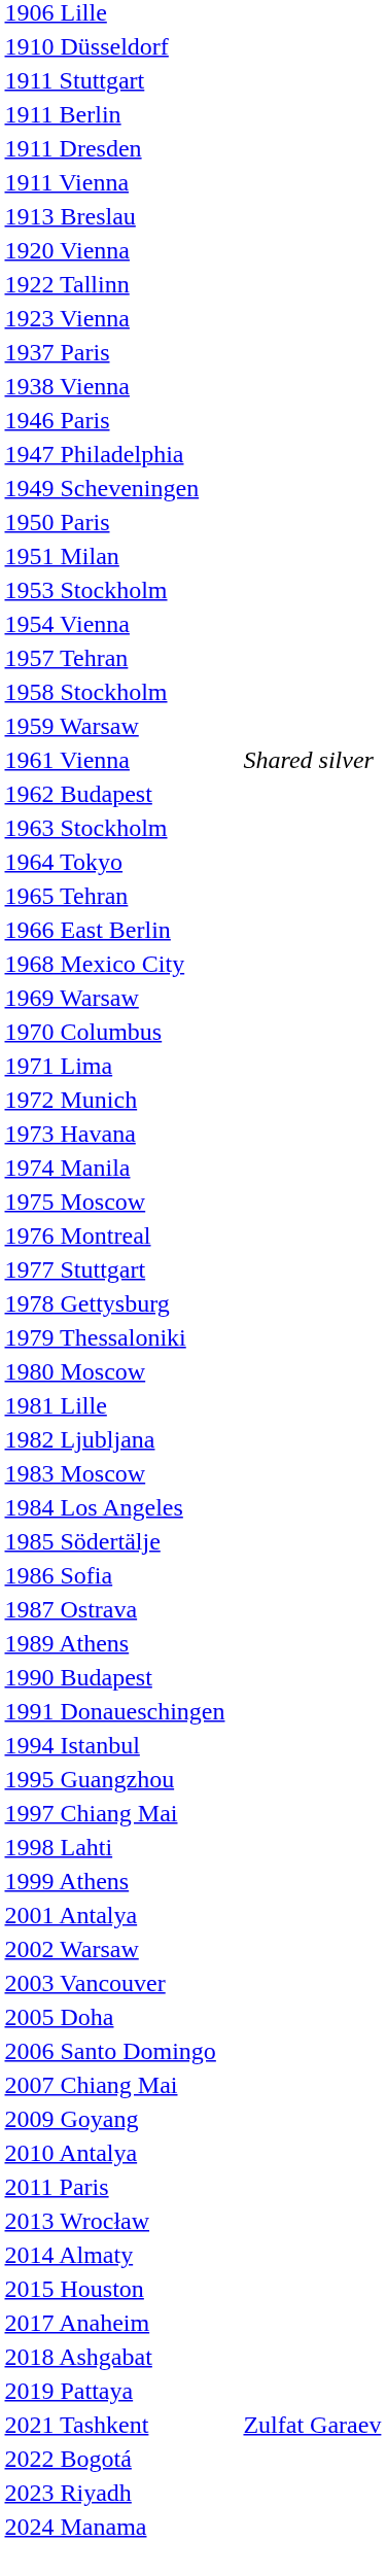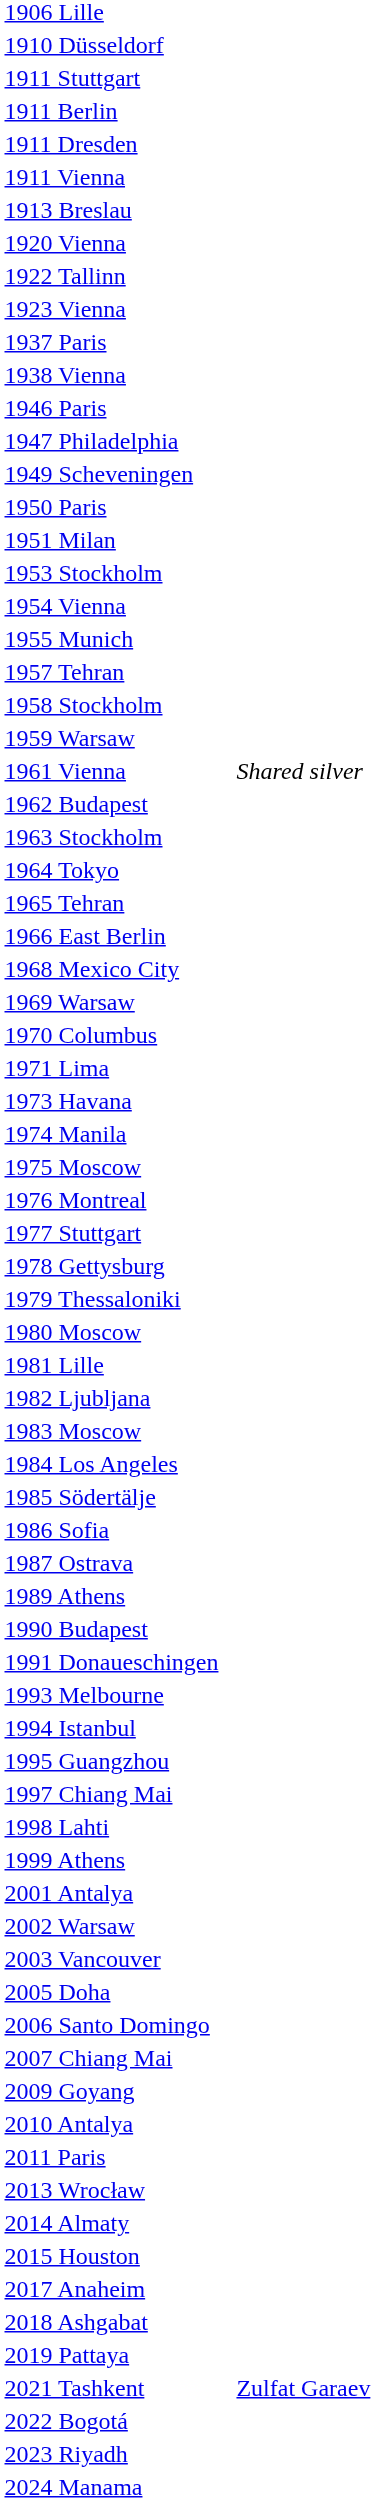 <table>
 <tr>
 <td><a href='#'>1906 Lille</a></td>
 <td></td>
 <td></td>
 <td></td>
 </tr>
 <tr>
 <td><a href='#'>1910 Düsseldorf</a></td>
 <td></td>
 <td></td>
 <td></td>
 </tr>
 <tr>
 <td><a href='#'>1911 Stuttgart</a></td>
 <td></td>
 <td></td>
 <td></td>
 </tr>
 <tr>
 <td><a href='#'>1911 Berlin</a></td>
 <td></td>
 <td></td>
 <td></td>
 </tr>
 <tr>
 <td><a href='#'>1911 Dresden</a></td>
 <td></td>
 <td></td>
 <td></td>
 </tr>
 <tr>
 <td><a href='#'>1911 Vienna</a></td>
 <td></td>
 <td></td>
 <td></td>
 </tr>
 <tr>
 <td><a href='#'>1913 Breslau</a></td>
 <td></td>
 <td></td>
 <td></td>
 </tr>
 <tr>
 <td><a href='#'>1920 Vienna</a></td>
 <td></td>
 <td></td>
 <td></td>
 </tr>
 <tr>
 <td><a href='#'>1922 Tallinn</a></td>
 <td></td>
 <td></td>
 <td></td>
 </tr>
 <tr>
 <td><a href='#'>1923 Vienna</a></td>
 <td></td>
 <td></td>
 <td></td>
 </tr>
 <tr>
 <td><a href='#'>1937 Paris</a></td>
 <td></td>
 <td></td>
 <td></td>
 </tr>
 <tr>
 <td><a href='#'>1938 Vienna</a></td>
 <td></td>
 <td></td>
 <td></td>
 </tr>
 <tr>
 <td><a href='#'>1946 Paris</a></td>
 <td></td>
 <td></td>
 <td></td>
 </tr>
 <tr>
 <td><a href='#'>1947 Philadelphia</a></td>
 <td></td>
 <td></td>
 <td></td>
 </tr>
 <tr>
 <td><a href='#'>1949 Scheveningen</a></td>
 <td></td>
 <td></td>
 <td></td>
 </tr>
 <tr>
 <td><a href='#'>1950 Paris</a></td>
 <td></td>
 <td></td>
 <td></td>
 </tr>
 <tr>
 <td><a href='#'>1951 Milan</a></td>
 <td></td>
 <td></td>
 <td></td>
 </tr>
 <tr>
 <td><a href='#'>1953 Stockholm</a></td>
 <td></td>
 <td></td>
 <td></td>
 </tr>
 <tr>
 <td><a href='#'>1954 Vienna</a></td>
 <td></td>
 <td></td>
 <td></td>
 </tr>
 <tr>
+<td><a href='#'>1955 Munich</a></td>
+<td></td>
+<td></td>
+<td></td>
+</tr>
+<tr>
 <td><a href='#'>1957 Tehran</a></td>
 <td></td>
 <td></td>
 <td></td>
 </tr>
 <tr>
 <td><a href='#'>1958 Stockholm</a></td>
 <td></td>
 <td></td>
 <td></td>
 </tr>
 <tr>
 <td><a href='#'>1959 Warsaw</a></td>
 <td></td>
 <td></td>
 <td></td>
 </tr>
 <tr>
 <td rowspan=2><a href='#'>1961 Vienna</a></td>
 <td rowspan=2></td>
 <td></td>
 <td rowspan=2><em>Shared silver</em></td>
 </tr>
 <tr>
 <td></td>
 </tr>
 <tr>
 <td><a href='#'>1962 Budapest</a></td>
 <td></td>
 <td></td>
 <td></td>
 </tr>
 <tr>
 <td><a href='#'>1963 Stockholm</a></td>
 <td></td>
 <td></td>
 <td></td>
 </tr>
 <tr>
 <td><a href='#'>1964 Tokyo</a></td>
 <td></td>
 <td></td>
 <td></td>
 </tr>
 <tr>
 <td><a href='#'>1965 Tehran</a></td>
 <td></td>
 <td></td>
 <td></td>
 </tr>
 <tr>
 <td><a href='#'>1966 East Berlin</a></td>
 <td></td>
 <td></td>
 <td></td>
 </tr>
 <tr>
 <td><a href='#'>1968 Mexico City</a></td>
 <td></td>
 <td></td>
 <td></td>
 </tr>
 <tr>
 <td><a href='#'>1969 Warsaw</a></td>
 <td></td>
 <td></td>
 <td></td>
 </tr>
 <tr>
 <td><a href='#'>1970 Columbus</a></td>
 <td></td>
 <td></td>
 <td></td>
 </tr>
 <tr>
 <td><a href='#'>1971 Lima</a></td>
-<td></td>
-<td></td>
-<td></td>
-</tr>
-<tr>
-<td><a href='#'>1972 Munich</a></td>
 <td></td>
 <td></td>
 <td></td>
 </tr>
 <tr>
 <td><a href='#'>1973 Havana</a></td>
 <td></td>
 <td></td>
 <td></td>
 </tr>
 <tr>
 <td><a href='#'>1974 Manila</a></td>
 <td></td>
 <td></td>
 <td></td>
 </tr>
 <tr>
 <td><a href='#'>1975 Moscow</a></td>
 <td></td>
 <td></td>
 <td></td>
 </tr>
 <tr>
 <td><a href='#'>1976 Montreal</a></td>
 <td></td>
 <td></td>
 <td></td>
 </tr>
 <tr>
 <td><a href='#'>1977 Stuttgart</a></td>
 <td></td>
 <td></td>
 <td></td>
 </tr>
 <tr>
 <td><a href='#'>1978 Gettysburg</a></td>
 <td></td>
 <td></td>
 <td></td>
 </tr>
 <tr>
 <td><a href='#'>1979 Thessaloniki</a></td>
 <td></td>
 <td></td>
 <td></td>
 </tr>
 <tr>
 <td><a href='#'>1980 Moscow</a></td>
 <td></td>
 <td></td>
 <td></td>
 </tr>
 <tr>
 <td><a href='#'>1981 Lille</a></td>
 <td></td>
 <td></td>
 <td></td>
 </tr>
 <tr>
 <td><a href='#'>1982 Ljubljana</a></td>
 <td></td>
 <td></td>
 <td></td>
 </tr>
 <tr>
 <td><a href='#'>1983 Moscow</a></td>
 <td></td>
 <td></td>
 <td></td>
 </tr>
 <tr>
 <td><a href='#'>1984 Los Angeles</a></td>
 <td></td>
 <td></td>
 <td></td>
 </tr>
 <tr>
 <td><a href='#'>1985 Södertälje</a></td>
 <td></td>
 <td></td>
 <td></td>
 </tr>
 <tr>
 <td><a href='#'>1986 Sofia</a></td>
 <td></td>
 <td></td>
 <td></td>
 </tr>
 <tr>
 <td><a href='#'>1987 Ostrava</a></td>
 <td></td>
 <td></td>
 <td></td>
 </tr>
 <tr>
 <td><a href='#'>1989 Athens</a></td>
 <td></td>
 <td></td>
 <td></td>
 </tr>
 <tr>
 <td><a href='#'>1990 Budapest</a></td>
 <td></td>
 <td></td>
 <td></td>
 </tr>
 <tr>
 <td><a href='#'>1991 Donaueschingen</a></td>
+<td></td>
+<td></td>
+<td></td>
+</tr>
+<tr>
+<td><a href='#'>1993 Melbourne</a></td>
 <td></td>
 <td></td>
 <td></td>
 </tr>
 <tr>
 <td><a href='#'>1994 Istanbul</a></td>
 <td></td>
 <td></td>
 <td></td>
 </tr>
 <tr>
 <td><a href='#'>1995 Guangzhou</a></td>
 <td></td>
 <td></td>
 <td></td>
 </tr>
 <tr>
 <td><a href='#'>1997 Chiang Mai</a></td>
 <td></td>
 <td></td>
 <td></td>
 </tr>
 <tr>
 <td><a href='#'>1998 Lahti</a></td>
 <td></td>
 <td></td>
 <td></td>
 </tr>
 <tr>
 <td><a href='#'>1999 Athens</a></td>
 <td></td>
 <td></td>
 <td></td>
 </tr>
 <tr>
 <td><a href='#'>2001 Antalya</a></td>
 <td></td>
 <td></td>
 <td></td>
 </tr>
 <tr>
 <td><a href='#'>2002 Warsaw</a></td>
 <td></td>
 <td></td>
 <td></td>
 </tr>
 <tr>
 <td><a href='#'>2003 Vancouver</a></td>
 <td></td>
 <td></td>
 <td></td>
 </tr>
 <tr>
 <td><a href='#'>2005 Doha</a></td>
 <td></td>
 <td></td>
 <td></td>
 </tr>
 <tr>
 <td><a href='#'>2006 Santo Domingo</a></td>
 <td></td>
 <td></td>
 <td></td>
 </tr>
 <tr>
 <td><a href='#'>2007 Chiang Mai</a></td>
 <td></td>
 <td></td>
 <td></td>
 </tr>
 <tr>
 <td><a href='#'>2009 Goyang</a></td>
 <td></td>
 <td></td>
 <td></td>
 </tr>
 <tr>
 <td><a href='#'>2010 Antalya</a></td>
 <td></td>
 <td></td>
 <td></td>
 </tr>
 <tr>
 <td><a href='#'>2011 Paris</a></td>
 <td></td>
 <td></td>
 <td></td>
 </tr>
 <tr>
 <td><a href='#'>2013 Wrocław</a></td>
 <td></td>
 <td></td>
 <td></td>
 </tr>
 <tr>
 <td><a href='#'>2014 Almaty</a></td>
 <td></td>
 <td></td>
 <td></td>
 </tr>
 <tr>
 <td><a href='#'>2015 Houston</a></td>
 <td></td>
 <td></td>
 <td></td>
 </tr>
 <tr>
 <td><a href='#'>2017 Anaheim</a></td>
 <td></td>
 <td></td>
 <td></td>
 </tr>
 <tr>
 <td><a href='#'>2018 Ashgabat</a></td>
 <td></td>
 <td></td>
 <td></td>
 </tr>
 <tr>
 <td><a href='#'>2019 Pattaya</a></td>
 <td></td>
 <td></td>
 <td></td>
 </tr>
 <tr>
 <td><a href='#'>2021 Tashkent</a></td>
 <td></td>
 <td></td>
 <td> <a href='#'>Zulfat Garaev</a> </td>
 </tr>
 <tr>
 <td><a href='#'>2022 Bogotá</a></td>
 <td></td>
 <td></td>
 <td></td>
 </tr>
 <tr>
 <td><a href='#'>2023 Riyadh</a></td>
 <td></td>
 <td></td>
 <td></td>
 </tr>
 <tr>
 <td><a href='#'>2024 Manama</a></td>
 <td></td>
 <td></td>
 <td></td>
 </tr>
 </table>
